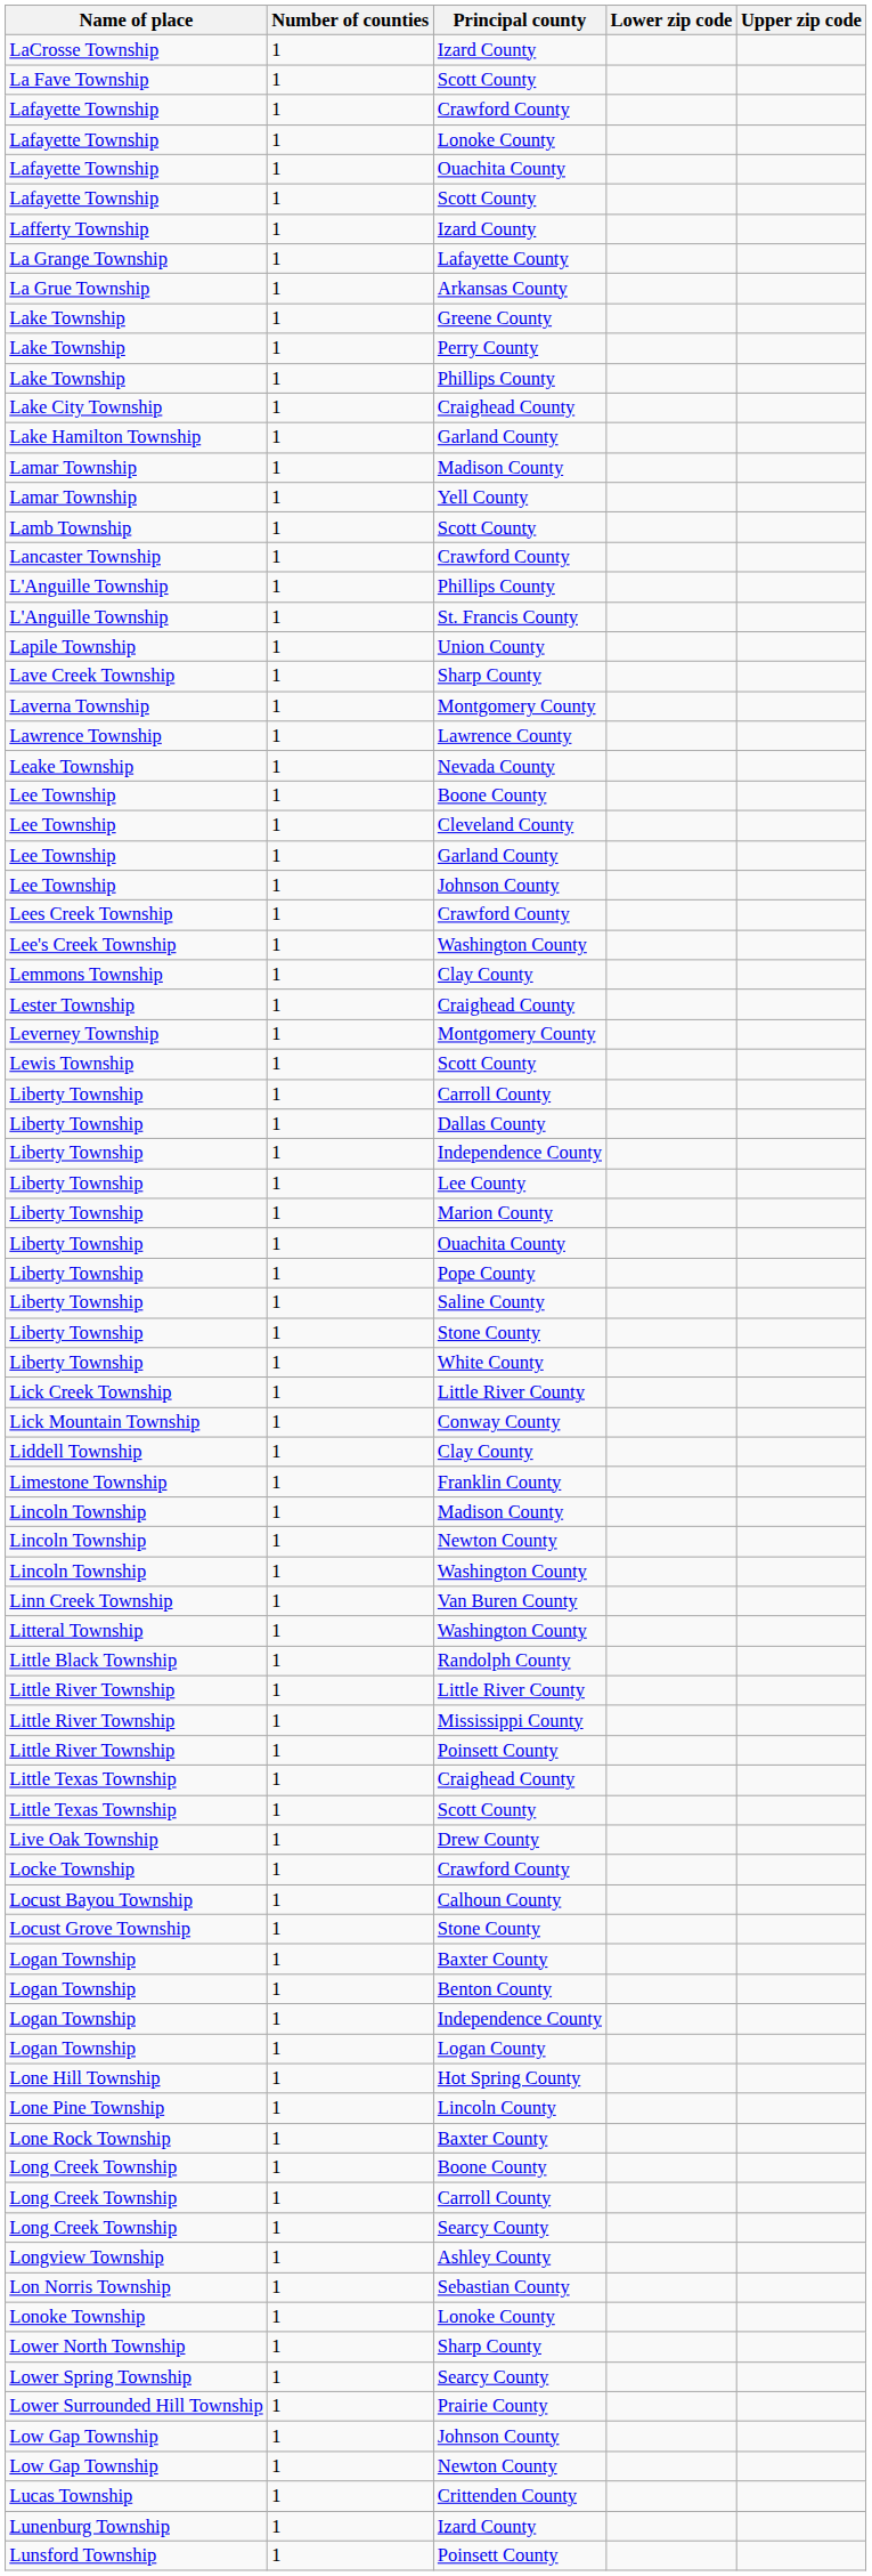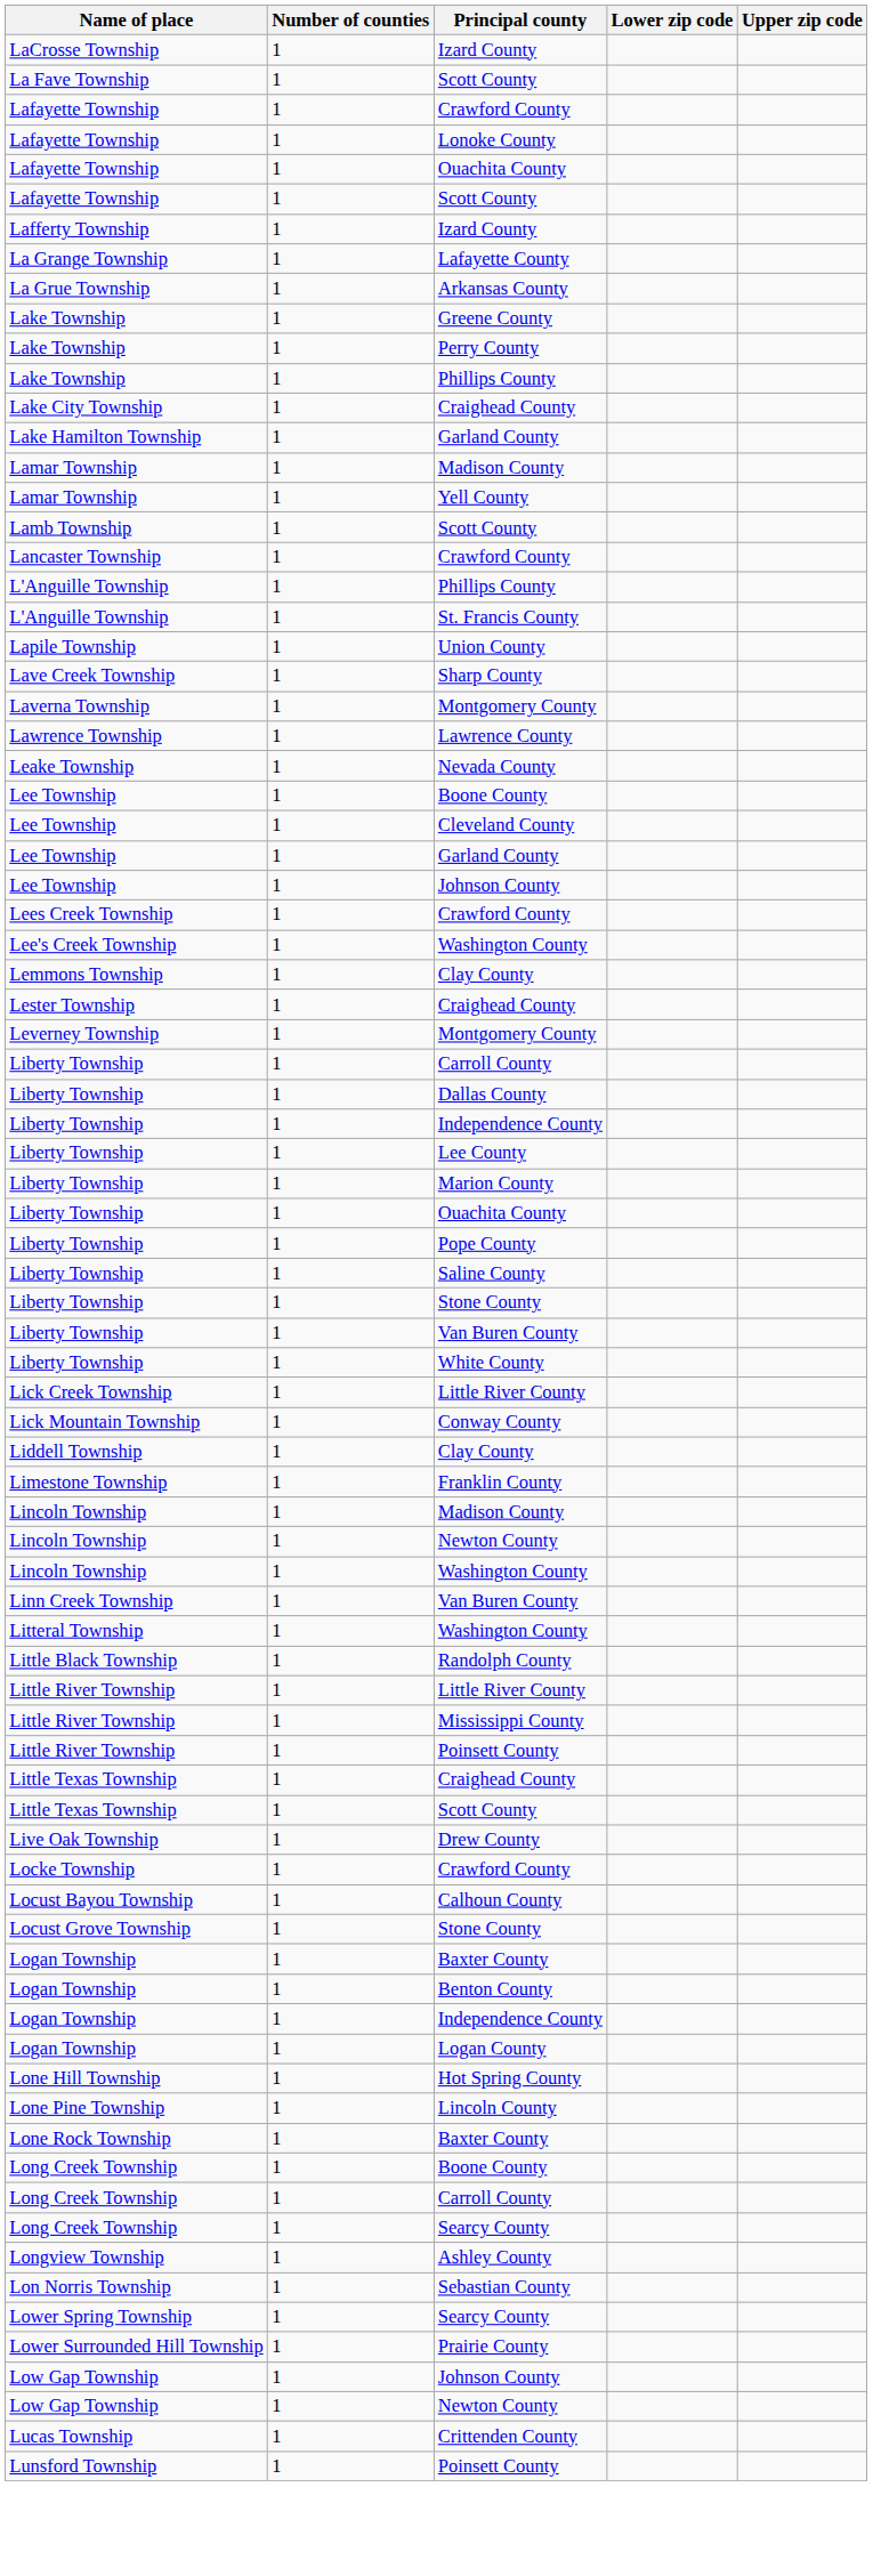 <table class="wikitable">
 <tr>
 <th>Name of place</th>
 <th>Number of counties</th>
 <th>Principal county</th>
 <th>Lower zip code</th>
 <th>Upper zip code</th>
 </tr>
 <tr>
 <td><a href='#'>LaCrosse Township</a></td>
 <td>1</td>
 <td><a href='#'>Izard County</a></td>
 <td> </td>
 <td> </td>
 </tr>
 <tr>
 <td><a href='#'>La Fave Township</a></td>
 <td>1</td>
 <td><a href='#'>Scott County</a></td>
 <td> </td>
 <td> </td>
 </tr>
 <tr>
 <td><a href='#'>Lafayette Township</a></td>
 <td>1</td>
 <td><a href='#'>Crawford County</a></td>
 <td> </td>
 <td> </td>
 </tr>
 <tr>
 <td><a href='#'>Lafayette Township</a></td>
 <td>1</td>
 <td><a href='#'>Lonoke County</a></td>
 <td> </td>
 <td> </td>
 </tr>
 <tr>
 <td><a href='#'>Lafayette Township</a></td>
 <td>1</td>
 <td><a href='#'>Ouachita County</a></td>
 <td> </td>
 <td> </td>
 </tr>
 <tr>
 <td><a href='#'>Lafayette Township</a></td>
 <td>1</td>
 <td><a href='#'>Scott County</a></td>
 <td> </td>
 <td> </td>
 </tr>
 <tr>
 <td><a href='#'>Lafferty Township</a></td>
 <td>1</td>
 <td><a href='#'>Izard County</a></td>
 <td> </td>
 <td> </td>
 </tr>
 <tr>
 <td><a href='#'>La Grange Township</a></td>
 <td>1</td>
 <td><a href='#'>Lafayette County</a></td>
 <td> </td>
 <td> </td>
 </tr>
 <tr>
 <td><a href='#'>La Grue Township</a></td>
 <td>1</td>
 <td><a href='#'>Arkansas County</a></td>
 <td> </td>
 <td> </td>
 </tr>
 <tr>
 <td><a href='#'>Lake Township</a></td>
 <td>1</td>
 <td><a href='#'>Greene County</a></td>
 <td> </td>
 <td> </td>
 </tr>
 <tr>
 <td><a href='#'>Lake Township</a></td>
 <td>1</td>
 <td><a href='#'>Perry County</a></td>
 <td> </td>
 <td> </td>
 </tr>
 <tr>
 <td><a href='#'>Lake Township</a></td>
 <td>1</td>
 <td><a href='#'>Phillips County</a></td>
 <td> </td>
 <td> </td>
 </tr>
 <tr>
 <td><a href='#'>Lake City Township</a></td>
 <td>1</td>
 <td><a href='#'>Craighead County</a></td>
 <td> </td>
 <td> </td>
 </tr>
 <tr>
 <td><a href='#'>Lake Hamilton Township</a></td>
 <td>1</td>
 <td><a href='#'>Garland County</a></td>
 <td> </td>
 <td> </td>
 </tr>
 <tr>
 <td><a href='#'>Lamar Township</a></td>
 <td>1</td>
 <td><a href='#'>Madison County</a></td>
 <td> </td>
 <td> </td>
 </tr>
 <tr>
 <td><a href='#'>Lamar Township</a></td>
 <td>1</td>
 <td><a href='#'>Yell County</a></td>
 <td> </td>
 <td> </td>
 </tr>
 <tr>
 <td><a href='#'>Lamb Township</a></td>
 <td>1</td>
 <td><a href='#'>Scott County</a></td>
 <td> </td>
 <td> </td>
 </tr>
 <tr>
 <td><a href='#'>Lancaster Township</a></td>
 <td>1</td>
 <td><a href='#'>Crawford County</a></td>
 <td> </td>
 <td> </td>
 </tr>
 <tr>
 <td><a href='#'>L'Anguille Township</a></td>
 <td>1</td>
 <td><a href='#'>Phillips County</a></td>
 <td> </td>
 <td> </td>
 </tr>
 <tr>
 <td><a href='#'>L'Anguille Township</a></td>
 <td>1</td>
 <td><a href='#'>St. Francis County</a></td>
 <td> </td>
 <td> </td>
 </tr>
 <tr>
 <td><a href='#'>Lapile Township</a></td>
 <td>1</td>
 <td><a href='#'>Union County</a></td>
 <td> </td>
 <td> </td>
 </tr>
 <tr>
 <td><a href='#'>Lave Creek Township</a></td>
 <td>1</td>
 <td><a href='#'>Sharp County</a></td>
 <td> </td>
 <td> </td>
 </tr>
 <tr>
 <td><a href='#'>Laverna Township</a></td>
 <td>1</td>
 <td><a href='#'>Montgomery County</a></td>
 <td> </td>
 <td> </td>
 </tr>
 <tr>
 <td><a href='#'>Lawrence Township</a></td>
 <td>1</td>
 <td><a href='#'>Lawrence County</a></td>
 <td> </td>
 <td> </td>
 </tr>
 <tr>
 <td><a href='#'>Leake Township</a></td>
 <td>1</td>
 <td><a href='#'>Nevada County</a></td>
 <td> </td>
 <td> </td>
 </tr>
 <tr>
 <td><a href='#'>Lee Township</a></td>
 <td>1</td>
 <td><a href='#'>Boone County</a></td>
 <td> </td>
 <td> </td>
 </tr>
 <tr>
 <td><a href='#'>Lee Township</a></td>
 <td>1</td>
 <td><a href='#'>Cleveland County</a></td>
 <td> </td>
 <td> </td>
 </tr>
 <tr>
 <td><a href='#'>Lee Township</a></td>
 <td>1</td>
 <td><a href='#'>Garland County</a></td>
 <td> </td>
 <td> </td>
 </tr>
 <tr>
 <td><a href='#'>Lee Township</a></td>
 <td>1</td>
 <td><a href='#'>Johnson County</a></td>
 <td> </td>
 <td> </td>
 </tr>
 <tr>
 <td><a href='#'>Lees Creek Township</a></td>
 <td>1</td>
 <td><a href='#'>Crawford County</a></td>
 <td> </td>
 <td> </td>
 </tr>
 <tr>
 <td><a href='#'>Lee's Creek Township</a></td>
 <td>1</td>
 <td><a href='#'>Washington County</a></td>
 <td> </td>
 <td> </td>
 </tr>
 <tr>
 <td><a href='#'>Lemmons Township</a></td>
 <td>1</td>
 <td><a href='#'>Clay County</a></td>
 <td> </td>
 <td> </td>
 </tr>
 <tr>
 <td><a href='#'>Lester Township</a></td>
 <td>1</td>
 <td><a href='#'>Craighead County</a></td>
 <td> </td>
 <td> </td>
 </tr>
 <tr>
 <td><a href='#'>Leverney Township</a></td>
 <td>1</td>
 <td><a href='#'>Montgomery County</a></td>
 <td> </td>
 <td> </td>
 </tr>
 <tr>
-<td><a href='#'>Lewis Township</a></td>
-<td>1</td>
-<td><a href='#'>Scott County</a></td>
-<td> </td>
-<td> </td>
-</tr>
-<tr>
 <td><a href='#'>Liberty Township</a></td>
 <td>1</td>
 <td><a href='#'>Carroll County</a></td>
 <td> </td>
 <td> </td>
 </tr>
 <tr>
 <td><a href='#'>Liberty Township</a></td>
 <td>1</td>
 <td><a href='#'>Dallas County</a></td>
 <td> </td>
 <td> </td>
 </tr>
 <tr>
 <td><a href='#'>Liberty Township</a></td>
 <td>1</td>
 <td><a href='#'>Independence County</a></td>
 <td> </td>
 <td> </td>
 </tr>
 <tr>
 <td><a href='#'>Liberty Township</a></td>
 <td>1</td>
 <td><a href='#'>Lee County</a></td>
 <td> </td>
 <td> </td>
 </tr>
 <tr>
 <td><a href='#'>Liberty Township</a></td>
 <td>1</td>
 <td><a href='#'>Marion County</a></td>
 <td> </td>
 <td> </td>
 </tr>
 <tr>
 <td><a href='#'>Liberty Township</a></td>
 <td>1</td>
 <td><a href='#'>Ouachita County</a></td>
 <td> </td>
 <td> </td>
 </tr>
 <tr>
 <td><a href='#'>Liberty Township</a></td>
 <td>1</td>
 <td><a href='#'>Pope County</a></td>
 <td> </td>
 <td> </td>
 </tr>
 <tr>
 <td><a href='#'>Liberty Township</a></td>
 <td>1</td>
 <td><a href='#'>Saline County</a></td>
 <td> </td>
 <td> </td>
 </tr>
 <tr>
 <td><a href='#'>Liberty Township</a></td>
 <td>1</td>
 <td><a href='#'>Stone County</a></td>
+<td> </td>
+<td> </td>
+</tr>
+<tr>
+<td><a href='#'>Liberty Township</a></td>
+<td>1</td>
+<td><a href='#'>Van Buren County</a></td>
 <td> </td>
 <td> </td>
 </tr>
 <tr>
 <td><a href='#'>Liberty Township</a></td>
 <td>1</td>
 <td><a href='#'>White County</a></td>
 <td> </td>
 <td> </td>
 </tr>
 <tr>
 <td><a href='#'>Lick Creek Township</a></td>
 <td>1</td>
 <td><a href='#'>Little River County</a></td>
 <td> </td>
 <td> </td>
 </tr>
 <tr>
 <td><a href='#'>Lick Mountain Township</a></td>
 <td>1</td>
 <td><a href='#'>Conway County</a></td>
 <td> </td>
 <td> </td>
 </tr>
 <tr>
 <td><a href='#'>Liddell Township</a></td>
 <td>1</td>
 <td><a href='#'>Clay County</a></td>
 <td> </td>
 <td> </td>
 </tr>
 <tr>
 <td><a href='#'>Limestone Township</a></td>
 <td>1</td>
 <td><a href='#'>Franklin County</a></td>
 <td> </td>
 <td> </td>
 </tr>
 <tr>
 <td><a href='#'>Lincoln Township</a></td>
 <td>1</td>
 <td><a href='#'>Madison County</a></td>
 <td> </td>
 <td> </td>
 </tr>
 <tr>
 <td><a href='#'>Lincoln Township</a></td>
 <td>1</td>
 <td><a href='#'>Newton County</a></td>
 <td> </td>
 <td> </td>
 </tr>
 <tr>
 <td><a href='#'>Lincoln Township</a></td>
 <td>1</td>
 <td><a href='#'>Washington County</a></td>
 <td> </td>
 <td> </td>
 </tr>
 <tr>
 <td><a href='#'>Linn Creek Township</a></td>
 <td>1</td>
 <td><a href='#'>Van Buren County</a></td>
 <td> </td>
 <td> </td>
 </tr>
 <tr>
 <td><a href='#'>Litteral Township</a></td>
 <td>1</td>
 <td><a href='#'>Washington County</a></td>
 <td> </td>
 <td> </td>
 </tr>
 <tr>
 <td><a href='#'>Little Black Township</a></td>
 <td>1</td>
 <td><a href='#'>Randolph County</a></td>
 <td> </td>
 <td> </td>
 </tr>
 <tr>
 <td><a href='#'>Little River Township</a></td>
 <td>1</td>
 <td><a href='#'>Little River County</a></td>
 <td> </td>
 <td> </td>
 </tr>
 <tr>
 <td><a href='#'>Little River Township</a></td>
 <td>1</td>
 <td><a href='#'>Mississippi County</a></td>
 <td> </td>
 <td> </td>
 </tr>
 <tr>
 <td><a href='#'>Little River Township</a></td>
 <td>1</td>
 <td><a href='#'>Poinsett County</a></td>
 <td> </td>
 <td> </td>
 </tr>
 <tr>
 <td><a href='#'>Little Texas Township</a></td>
 <td>1</td>
 <td><a href='#'>Craighead County</a></td>
 <td> </td>
 <td> </td>
 </tr>
 <tr>
 <td><a href='#'>Little Texas Township</a></td>
 <td>1</td>
 <td><a href='#'>Scott County</a></td>
 <td> </td>
 <td> </td>
 </tr>
 <tr>
 <td><a href='#'>Live Oak Township</a></td>
 <td>1</td>
 <td><a href='#'>Drew County</a></td>
 <td> </td>
 <td> </td>
 </tr>
 <tr>
 <td><a href='#'>Locke Township</a></td>
 <td>1</td>
 <td><a href='#'>Crawford County</a></td>
 <td> </td>
 <td> </td>
 </tr>
 <tr>
 <td><a href='#'>Locust Bayou Township</a></td>
 <td>1</td>
 <td><a href='#'>Calhoun County</a></td>
 <td> </td>
 <td> </td>
 </tr>
 <tr>
 <td><a href='#'>Locust Grove Township</a></td>
 <td>1</td>
 <td><a href='#'>Stone County</a></td>
 <td> </td>
 <td> </td>
 </tr>
 <tr>
 <td><a href='#'>Logan Township</a></td>
 <td>1</td>
 <td><a href='#'>Baxter County</a></td>
 <td> </td>
 <td> </td>
 </tr>
 <tr>
 <td><a href='#'>Logan Township</a></td>
 <td>1</td>
 <td><a href='#'>Benton County</a></td>
 <td> </td>
 <td> </td>
 </tr>
 <tr>
 <td><a href='#'>Logan Township</a></td>
 <td>1</td>
 <td><a href='#'>Independence County</a></td>
 <td> </td>
 <td> </td>
 </tr>
 <tr>
 <td><a href='#'>Logan Township</a></td>
 <td>1</td>
 <td><a href='#'>Logan County</a></td>
 <td> </td>
 <td> </td>
 </tr>
 <tr>
 <td><a href='#'>Lone Hill Township</a></td>
 <td>1</td>
 <td><a href='#'>Hot Spring County</a></td>
 <td> </td>
 <td> </td>
 </tr>
 <tr>
 <td><a href='#'>Lone Pine Township</a></td>
 <td>1</td>
 <td><a href='#'>Lincoln County</a></td>
 <td> </td>
 <td> </td>
 </tr>
 <tr>
 <td><a href='#'>Lone Rock Township</a></td>
 <td>1</td>
 <td><a href='#'>Baxter County</a></td>
 <td> </td>
 <td> </td>
 </tr>
 <tr>
 <td><a href='#'>Long Creek Township</a></td>
 <td>1</td>
 <td><a href='#'>Boone County</a></td>
 <td> </td>
 <td> </td>
 </tr>
 <tr>
 <td><a href='#'>Long Creek Township</a></td>
 <td>1</td>
 <td><a href='#'>Carroll County</a></td>
 <td> </td>
 <td> </td>
 </tr>
 <tr>
 <td><a href='#'>Long Creek Township</a></td>
 <td>1</td>
 <td><a href='#'>Searcy County</a></td>
 <td> </td>
 <td> </td>
 </tr>
 <tr>
 <td><a href='#'>Longview Township</a></td>
 <td>1</td>
 <td><a href='#'>Ashley County</a></td>
 <td> </td>
 <td> </td>
 </tr>
 <tr>
 <td><a href='#'>Lon Norris Township</a></td>
 <td>1</td>
 <td><a href='#'>Sebastian County</a></td>
 <td> </td>
 <td> </td>
 </tr>
 <tr>
-<td><a href='#'>Lonoke Township</a></td>
-<td>1</td>
-<td><a href='#'>Lonoke County</a></td>
-<td> </td>
-<td> </td>
-</tr>
-<tr>
-<td><a href='#'>Lower North Township</a></td>
-<td>1</td>
-<td><a href='#'>Sharp County</a></td>
-<td> </td>
-<td> </td>
-</tr>
-<tr>
 <td><a href='#'>Lower Spring Township</a></td>
 <td>1</td>
 <td><a href='#'>Searcy County</a></td>
 <td> </td>
 <td> </td>
 </tr>
 <tr>
 <td><a href='#'>Lower Surrounded Hill Township</a></td>
 <td>1</td>
 <td><a href='#'>Prairie County</a></td>
 <td> </td>
 <td> </td>
 </tr>
 <tr>
 <td><a href='#'>Low Gap Township</a></td>
 <td>1</td>
 <td><a href='#'>Johnson County</a></td>
 <td> </td>
 <td> </td>
 </tr>
 <tr>
 <td><a href='#'>Low Gap Township</a></td>
 <td>1</td>
 <td><a href='#'>Newton County</a></td>
 <td> </td>
 <td> </td>
 </tr>
 <tr>
 <td><a href='#'>Lucas Township</a></td>
 <td>1</td>
 <td><a href='#'>Crittenden County</a></td>
 <td> </td>
 <td> </td>
 </tr>
 <tr>
-<td><a href='#'>Lunenburg Township</a></td>
-<td>1</td>
-<td><a href='#'>Izard County</a></td>
-<td> </td>
-<td> </td>
-</tr>
-<tr>
 <td><a href='#'>Lunsford Township</a></td>
 <td>1</td>
 <td><a href='#'>Poinsett County</a></td>
 <td> </td>
 <td> </td>
 </tr>
 </table>
